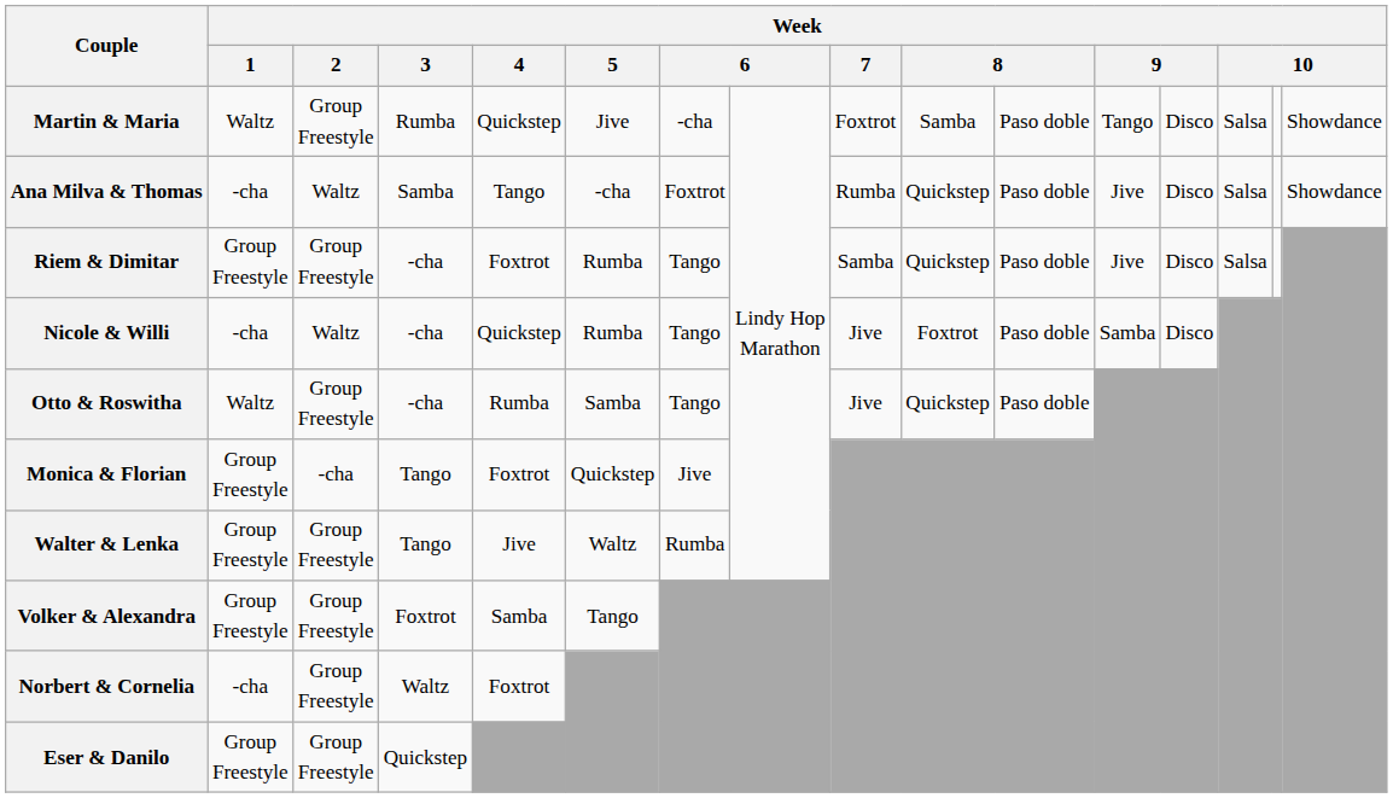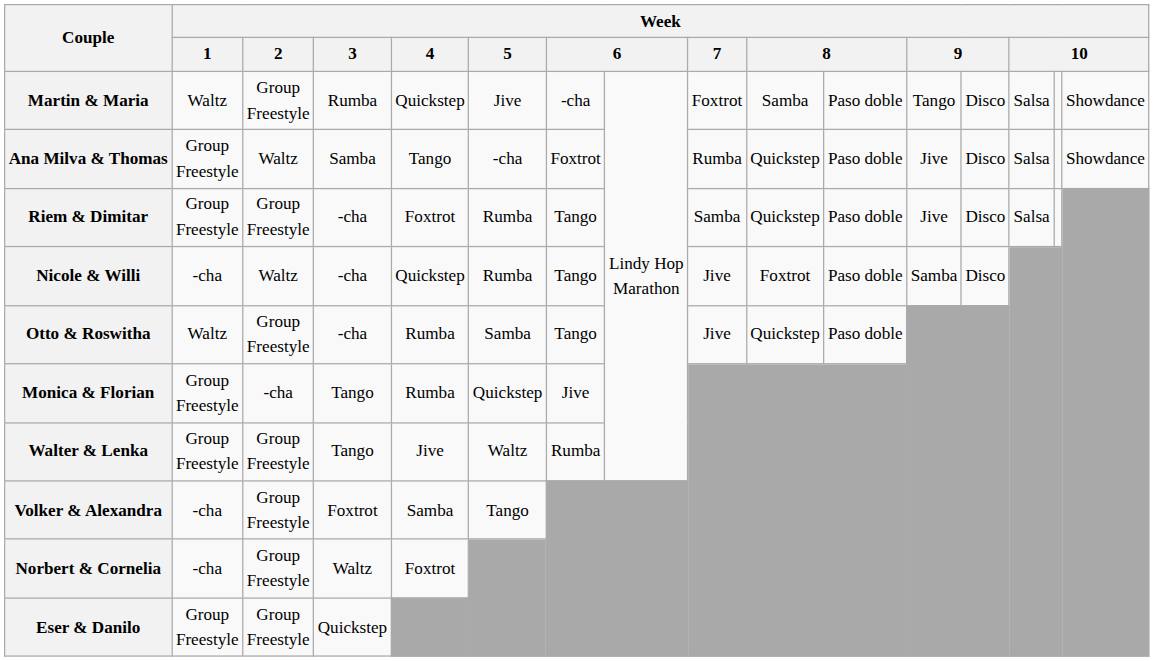 <table class="wikitable unsortable" style="text-align:center; font-size:85%; line-height:20px">
 <tr>
 <th scope="col" rowspan="2">Couple</th>
 <th colspan="15">Week</th>
 </tr>
 <tr>
 <th scope="col">1</th>
 <th scope="col">2</th>
 <th scope="col">3</th>
 <th scope="col">4</th>
 <th scope="col">5</th>
 <th scope="col" colspan="2">6</th>
 <th scope="col">7</th>
 <th scope="col" colspan="2">8</th>
 <th scope="col" colspan="2">9</th>
 <th scope="col" colspan="3">10</th>
 </tr>
 <tr>
 <th scope="row" height="40px">Martin & Maria</th>
 <td>Waltz</td>
 <td>Group<br>Freestyle</td>
 <td>Rumba</td>
 <td>Quickstep</td>
 <td>Jive</td>
 <td>-cha</td>
 <td rowspan="7">Lindy Hop<br>Marathon</td>
 <td>Foxtrot</td>
 <td>Samba</td>
 <td>Paso doble</td>
 <td>Tango</td>
 <td>Disco</td>
 <td>Salsa</td>
 <td></td>
 <td>Showdance</td>
 </tr>
 <tr>
 <th scope="row" height="40px">Ana Milva & Thomas</th>
-<td>-cha</td>
+<td>Group<br>Freestyle</td>
 <td>Waltz</td>
 <td>Samba</td>
 <td>Tango</td>
 <td>-cha</td>
 <td>Foxtrot</td>
 <td>Rumba</td>
 <td>Quickstep</td>
 <td>Paso doble</td>
 <td>Jive</td>
 <td>Disco</td>
 <td>Salsa</td>
 <td></td>
 <td>Showdance</td>
 </tr>
 <tr>
 <th scope="row" height="40px">Riem & Dimitar</th>
 <td>Group<br>Freestyle</td>
 <td>Group<br>Freestyle</td>
 <td>-cha</td>
 <td>Foxtrot</td>
 <td>Rumba</td>
 <td>Tango</td>
 <td>Samba</td>
 <td>Quickstep</td>
 <td>Paso doble</td>
 <td>Jive</td>
 <td>Disco</td>
 <td>Salsa</td>
 <td></td>
 <td rowspan="8" bgcolor="darkgray"></td>
 </tr>
 <tr>
 <th scope="row" height="40px">Nicole & Willi</th>
 <td>-cha</td>
 <td>Waltz</td>
 <td>-cha</td>
 <td>Quickstep</td>
 <td>Rumba</td>
 <td>Tango</td>
 <td>Jive</td>
 <td>Foxtrot</td>
 <td>Paso doble</td>
 <td>Samba</td>
 <td>Disco</td>
 <td colspan="2" rowspan="7" bgcolor="darkgray"></td>
 </tr>
 <tr>
 <th scope="row" height="40px">Otto & Roswitha</th>
 <td>Waltz</td>
 <td>Group<br>Freestyle</td>
 <td>-cha</td>
 <td>Rumba</td>
 <td>Samba</td>
 <td>Tango</td>
 <td>Jive</td>
 <td>Quickstep</td>
 <td>Paso doble</td>
 <td colspan="2" rowspan="6" bgcolor="darkgray"></td>
 </tr>
 <tr>
 <th scope="row" height="40px">Monica & Florian</th>
 <td>Group<br>Freestyle</td>
 <td>-cha</td>
 <td>Tango</td>
-<td>Foxtrot</td>
+<td>Rumba</td>
 <td>Quickstep</td>
 <td>Jive</td>
 <td colspan="3" rowspan="5" bgcolor="darkgray"></td>
 </tr>
 <tr>
 <th scope="row" height="40px">Walter & Lenka</th>
 <td>Group<br>Freestyle</td>
 <td>Group<br>Freestyle</td>
 <td>Tango</td>
 <td>Jive</td>
 <td>Waltz</td>
 <td>Rumba</td>
 </tr>
 <tr>
 <th scope="row" height="40px">Volker & Alexandra</th>
-<td>Group<br>Freestyle</td>
+<td>-cha</td>
 <td>Group<br>Freestyle</td>
 <td>Foxtrot</td>
 <td>Samba</td>
 <td>Tango</td>
 <td colspan="2" rowspan="3" bgcolor="darkgray"></td>
 </tr>
 <tr>
 <th scope="row" height="40px">Norbert & Cornelia</th>
 <td>-cha</td>
 <td>Group<br>Freestyle</td>
 <td>Waltz</td>
 <td>Foxtrot</td>
 <td rowspan="2" bgcolor="darkgray"></td>
 </tr>
 <tr>
 <th scope="row" height="40px">Eser & Danilo</th>
 <td>Group<br>Freestyle</td>
 <td>Group<br>Freestyle</td>
 <td>Quickstep</td>
 <td bgcolor="darkgray"></td>
 </tr>
 </table>
